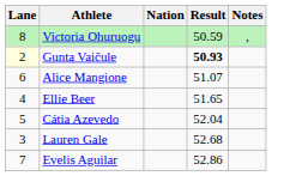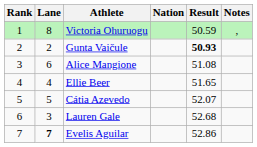 <table class="wikitable sortable" style="text-align:center;">
 <tr>
+<th>Rank</th>
 <th>Lane</th>
 <th>Athlete</th>
 <th>Nation</th>
 <th>Result</th>
 <th>Notes</th>
 </tr>
 <tr bgcolor=bbf3bb>
+<td>1</td>
 <td>8</td>
 <td align=left><a href='#'>Victoria Ohuruogu</a></td>
 <td align=left></td>
 <td>50.59</td>
 <td>, </td>
 </tr>
 <tr>
-<td style="background: lightyellow;">2</td>
+<td>2</td>
+<td>2</td>
 <td align=left><a href='#'>Gunta Vaičule</a></td>
 <td align=left></td>
 <td><strong>50.93</strong></td>
 <td></td>
 </tr>
 <tr>
+<td>3</td>
 <td>6</td>
 <td align=left><a href='#'>Alice Mangione</a></td>
 <td align=left></td>
-<td>51.07</td>
+<td>51.08</td>
 <td></td>
 </tr>
 <tr>
+<td>4</td>
 <td>4</td>
 <td align=left><a href='#'>Ellie Beer</a></td>
 <td align=left></td>
 <td>51.65</td>
 <td></td>
 </tr>
 <tr>
 <td>5</td>
+<td>5</td>
 <td align=left><a href='#'>Cátia Azevedo</a></td>
 <td align=left></td>
-<td>52.04</td>
+<td>52.07</td>
 <td></td>
 </tr>
 <tr>
+<td>6</td>
 <td>3</td>
 <td align=left><a href='#'>Lauren Gale</a></td>
 <td align=left></td>
 <td>52.68</td>
 <td></td>
 </tr>
 <tr>
 <td>7</td>
+<td><strong>7</strong></td>
 <td align=left><a href='#'>Evelis Aguilar</a></td>
 <td align=left></td>
 <td>52.86</td>
 <td></td>
 </tr>
 </table>
